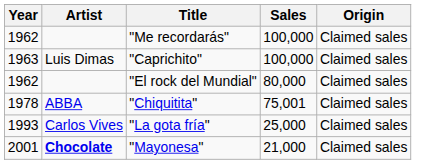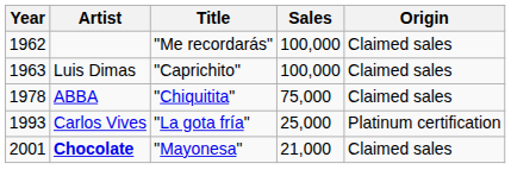 <table class="wikitable">
 <tr>
 <th>Year</th>
 <th>Artist</th>
 <th>Title</th>
 <th>Sales</th>
 <th>Origin</th>
 </tr>
 <tr>
 <td>1962</td>
 <td></td>
 <td>"Me recordarás"</td>
 <td>100,000</td>
 <td>Claimed sales</td>
 </tr>
 <tr>
 <td>1963</td>
 <td>Luis Dimas</td>
 <td>"Caprichito"</td>
 <td>100,000</td>
 <td>Claimed sales</td>
 </tr>
 <tr>
-<td>1962</td>
-<td></td>
-<td>"El rock del Mundial"</td>
-<td>80,000</td>
-<td>Claimed sales</td>
-</tr>
-<tr>
 <td>1978</td>
 <td><a href='#'>ABBA</a></td>
 <td>"<a href='#'>Chiquitita</a>"</td>
-<td>75,001</td>
+<td>75,000</td>
 <td>Claimed sales</td>
 </tr>
 <tr>
 <td>1993</td>
 <td><a href='#'>Carlos Vives</a></td>
 <td>"<a href='#'>La gota fría</a>"</td>
 <td>25,000</td>
-<td>Claimed sales</td>
+<td>Platinum certification</td>
 </tr>
 <tr>
 <td>2001</td>
 <td><strong><a href='#'>Chocolate</a></strong></td>
 <td>"<a href='#'>Mayonesa</a>"</td>
 <td>21,000</td>
 <td>Claimed sales</td>
 </tr>
 </table>
